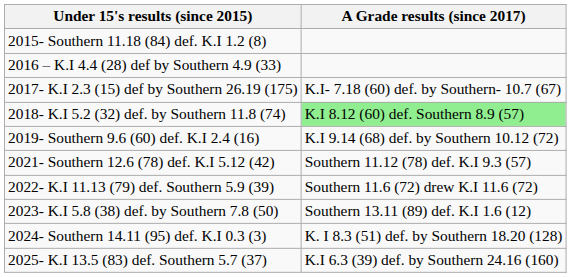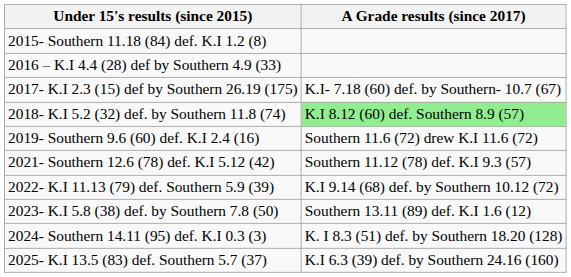 <table class="wikitable sortable">
 <tr>
 <th><strong>Under 15's results (since 2015)</strong></th>
 <th><strong>A Grade results (since 2017)</strong></th>
 </tr>
 <tr>
 <td>2015- Southern 11.18 (84) def. K.I 1.2 (8)</td>
 <td></td>
 </tr>
 <tr>
 <td>2016 – K.I 4.4 (28) def by Southern 4.9 (33)</td>
 </tr>
 <tr>
 <td>2017- K.I 2.3 (15) def by Southern 26.19 (175)</td>
 <td>K.I- 7.18 (60) def. by Southern- 10.7 (67)</td>
 </tr>
 <tr>
 <td>2018- K.I 5.2 (32) def. by Southern 11.8 (74)</td>
 <td style="background: lightgreen;">K.I 8.12 (60) def. Southern 8.9 (57)</td>
 </tr>
 <tr>
 <td>2019- Southern 9.6 (60) def. K.I 2.4 (16)</td>
-<td>K.I 9.14 (68) def. by Southern 10.12 (72)</td>
+<td>Southern 11.6 (72) drew K.I 11.6 (72)</td>
 </tr>
 <tr>
 <td>2021- Southern 12.6 (78) def. K.I 5.12 (42)</td>
 <td>Southern 11.12 (78) def. K.I 9.3 (57)</td>
 </tr>
 <tr>
 <td>2022- K.I 11.13 (79) def. Southern 5.9 (39)</td>
-<td>Southern 11.6 (72) drew K.I 11.6 (72)</td>
+<td>K.I 9.14 (68) def. by Southern 10.12 (72)</td>
 </tr>
 <tr>
 <td>2023- K.I 5.8 (38) def. by Southern 7.8 (50)</td>
 <td>Southern 13.11 (89) def. K.I 1.6 (12)</td>
 </tr>
 <tr>
 <td>2024- Southern 14.11 (95) def. K.I 0.3 (3)</td>
 <td>K. I 8.3 (51) def. by Southern 18.20 (128)</td>
 </tr>
 <tr>
 <td>2025- K.I 13.5 (83) def. Southern 5.7 (37)</td>
 <td>K.I 6.3 (39) def. by Southern 24.16 (160)</td>
 </tr>
 </table>
